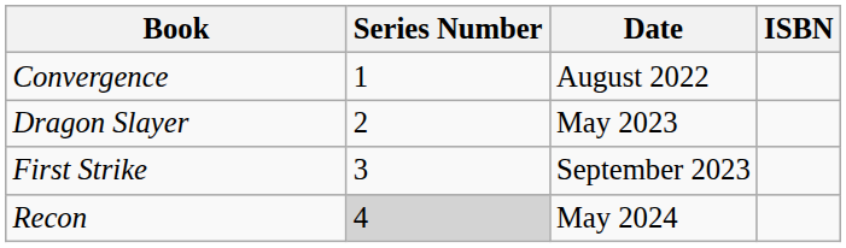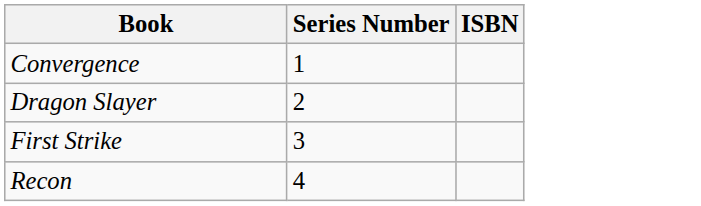 <table class="wikitable" style="border: none;">
 <tr>
 <th style="min-width: 11em">Book</th>
 <th style="min-width: 1em">Series Number</th>
-<th style="min-width: 2em">Date</th>
 <th>ISBN</th>
 </tr>
 <tr>
 <td><em>Convergence</em></td>
 <td>1</td>
-<td>August 2022</td>
 <td></td>
 </tr>
 <tr>
 <td><em>Dragon Slayer</em></td>
 <td>2</td>
-<td>May 2023</td>
 <td></td>
 </tr>
 <tr>
 <td><em>First Strike</em></td>
 <td>3</td>
-<td>September 2023</td>
 <td></td>
 </tr>
 <tr>
 <td><em>Recon</em></td>
-<td style="background: lightgrey;">4</td>
-<td>May 2024</td>
+<td>4</td>
 <td></td>
 </tr>
 </table>
